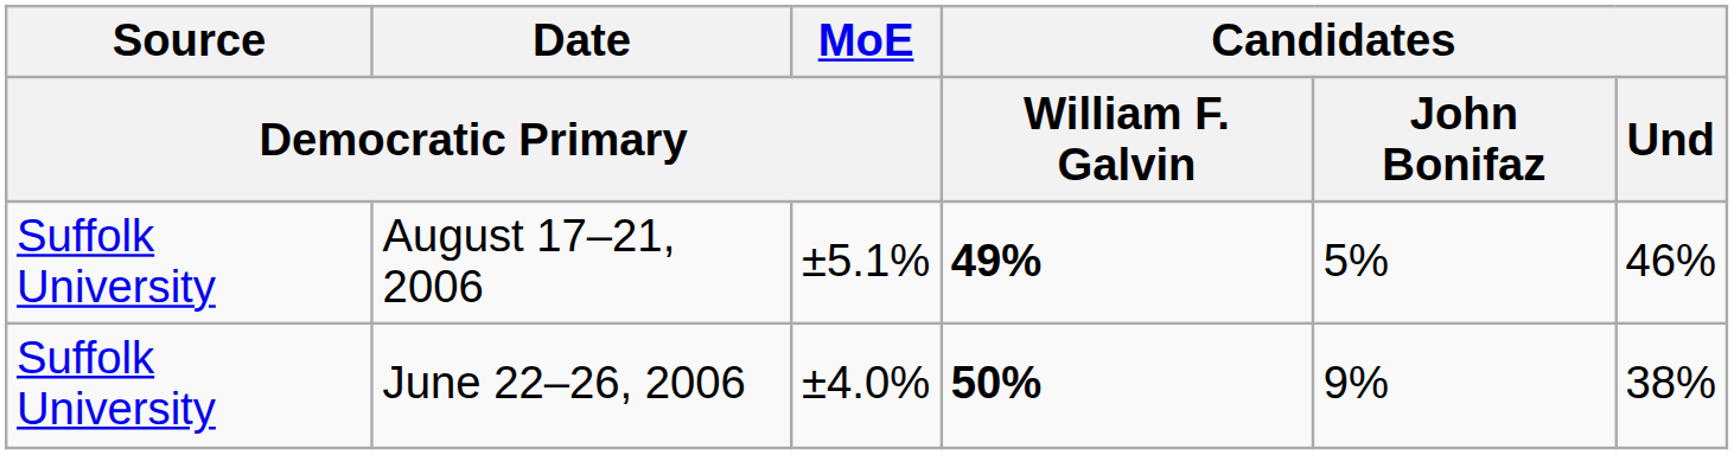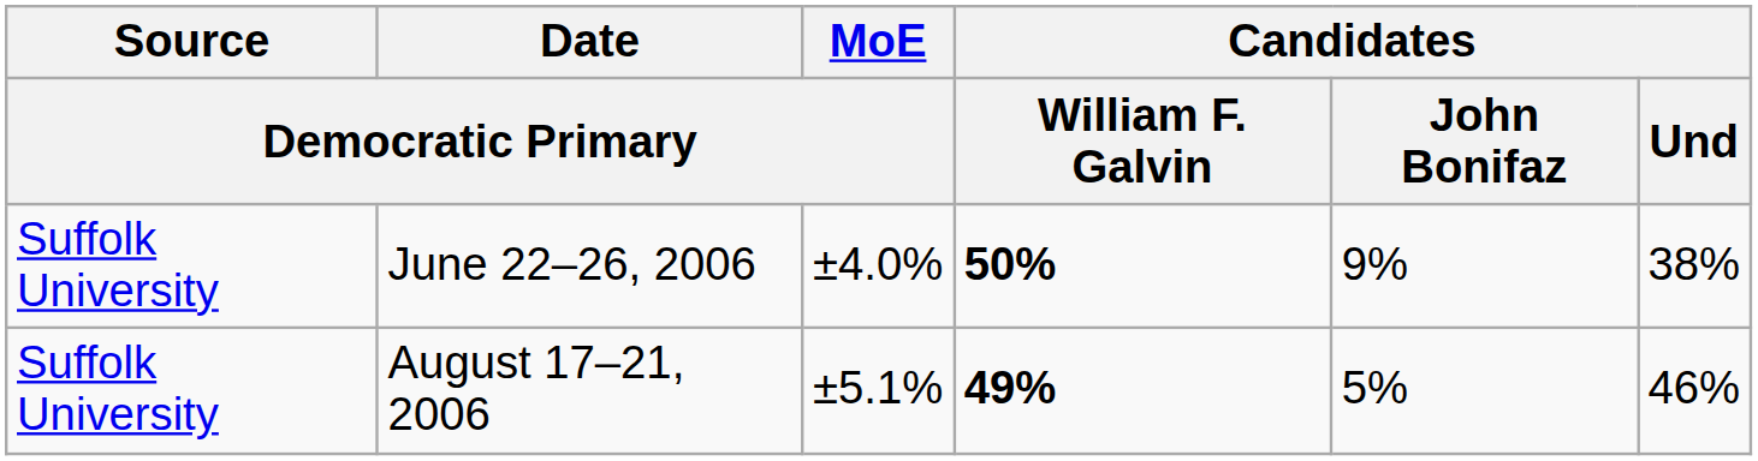 <table class=wikitable>
 <tr>
 <th>Source</th>
 <th>Date</th>
 <th><a href='#'>MoE</a></th>
 <th colspan=3>Candidates</th>
 </tr>
 <tr bgcolor=lightgrey>
 <th colspan=3>Democratic Primary</th>
 <th>William F. Galvin</th>
 <th>John Bonifaz</th>
 <th>Und</th>
 </tr>
 <tr>
 <td><a href='#'>Suffolk University</a></td>
+<td>June 22–26, 2006</td>
+<td>±4.0%</td>
+<td><strong>50%</strong></td>
+<td>9%</td>
+<td>38%</td>
+</tr>
+<tr>
+<td><a href='#'>Suffolk University</a></td>
 <td>August 17–21, 2006</td>
 <td>±5.1%</td>
 <td><strong>49%</strong></td>
 <td>5%</td>
 <td>46%</td>
 </tr>
-<tr>
-<td><a href='#'>Suffolk University</a></td>
-<td>June 22–26, 2006</td>
-<td>±4.0%</td>
-<td><strong>50%</strong></td>
-<td>9%</td>
-<td>38%</td>
-</tr>
 </table>
